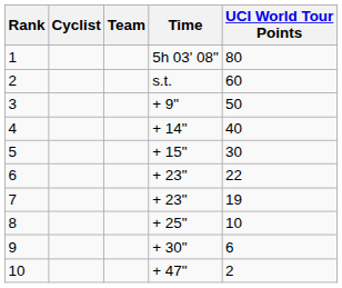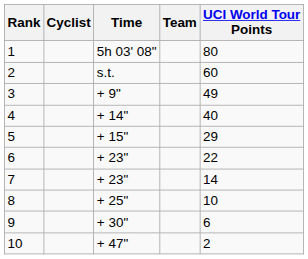 <table class="wikitable">
 <tr style="background:#ccccff;">
 <th>Rank</th>
 <th>Cyclist</th>
+<th>Time</th>
 <th>Team</th>
-<th>Time</th>
 <th><a href='#'>UCI World Tour</a><br>Points</th>
 </tr>
 <tr>
 <td>1</td>
 <td></td>
+<td>5h 03' 08"</td>
 <td></td>
-<td>5h 03' 08"</td>
 <td>80</td>
 </tr>
 <tr>
 <td>2</td>
 <td></td>
+<td>s.t.</td>
 <td></td>
-<td>s.t.</td>
 <td>60</td>
 </tr>
 <tr>
 <td>3</td>
 <td></td>
+<td>+ 9"</td>
 <td></td>
-<td>+ 9"</td>
-<td>50</td>
+<td>49</td>
 </tr>
 <tr>
 <td>4</td>
 <td></td>
+<td>+ 14"</td>
 <td></td>
-<td>+ 14"</td>
 <td>40</td>
 </tr>
 <tr>
 <td>5</td>
 <td></td>
+<td>+ 15"</td>
 <td></td>
-<td>+ 15"</td>
-<td>30</td>
+<td>29</td>
 </tr>
 <tr>
 <td>6</td>
 <td></td>
+<td>+ 23"</td>
 <td></td>
-<td>+ 23"</td>
 <td>22</td>
 </tr>
 <tr>
 <td>7</td>
 <td></td>
+<td>+ 23"</td>
 <td></td>
-<td>+ 23"</td>
-<td>19</td>
+<td>14</td>
 </tr>
 <tr>
 <td>8</td>
 <td></td>
+<td>+ 25"</td>
 <td></td>
-<td>+ 25"</td>
 <td>10</td>
 </tr>
 <tr>
 <td>9</td>
 <td></td>
+<td>+ 30"</td>
 <td></td>
-<td>+ 30"</td>
 <td>6</td>
 </tr>
 <tr>
 <td>10</td>
 <td></td>
+<td>+ 47"</td>
 <td></td>
-<td>+ 47"</td>
 <td>2</td>
 </tr>
 </table>
